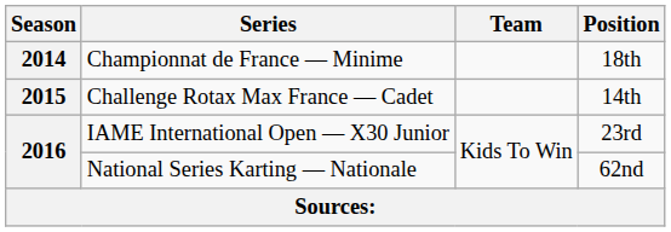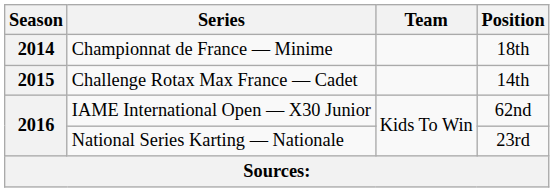 <table class="wikitable" style="font-size: 85%; text-align:center">
 <tr>
 <th>Season</th>
 <th>Series</th>
 <th>Team</th>
 <th>Position</th>
 </tr>
 <tr>
 <th>2014</th>
 <td align="left">Championnat de France — Minime</td>
 <td align="left"></td>
 <td>18th</td>
 </tr>
 <tr>
 <th>2015</th>
 <td align="left">Challenge Rotax Max France — Cadet</td>
 <td align="left"></td>
 <td>14th</td>
 </tr>
 <tr>
 <th rowspan="2">2016</th>
 <td align="left">IAME International Open — X30 Junior</td>
 <td rowspan="2" align="left">Kids To Win</td>
-<td>23rd</td>
+<td>62nd</td>
 </tr>
 <tr>
 <td align="left">National Series Karting — Nationale</td>
-<td>62nd</td>
+<td>23rd</td>
 </tr>
 <tr>
 <th colspan="4">Sources:</th>
 </tr>
 </table>
